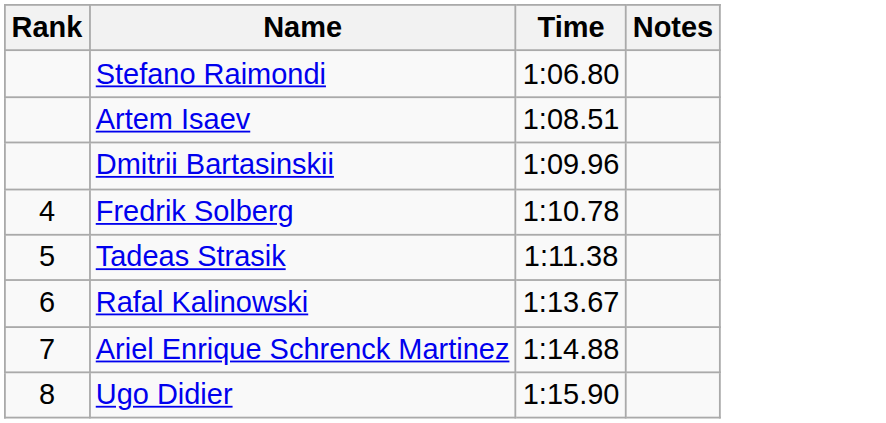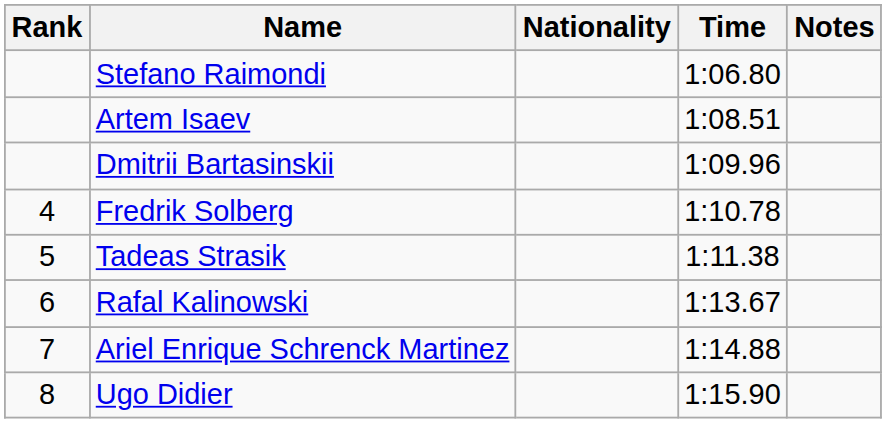 <table class="wikitable sortable" style="text-align:center">
 <tr>
 <th>Rank</th>
 <th>Name</th>
+<th>Nationality</th>
 <th>Time</th>
 <th>Notes</th>
 </tr>
 <tr>
 <td></td>
 <td align=left><a href='#'>Stefano Raimondi</a></td>
+<td align=left></td>
 <td>1:06.80</td>
 <td></td>
 </tr>
 <tr>
 <td></td>
 <td align=left><a href='#'>Artem Isaev</a></td>
+<td align=left></td>
 <td>1:08.51</td>
 <td></td>
 </tr>
 <tr>
 <td></td>
 <td align=left><a href='#'>Dmitrii Bartasinskii</a></td>
+<td align=left></td>
 <td>1:09.96</td>
 <td></td>
 </tr>
 <tr>
 <td>4</td>
 <td align=left><a href='#'>Fredrik Solberg</a></td>
+<td align=left></td>
 <td>1:10.78</td>
 <td></td>
 </tr>
 <tr>
 <td>5</td>
 <td align=left><a href='#'>Tadeas Strasik</a></td>
+<td align=left></td>
 <td>1:11.38</td>
 <td></td>
 </tr>
 <tr>
 <td>6</td>
 <td align=left><a href='#'>Rafal Kalinowski</a></td>
+<td align=left></td>
 <td>1:13.67</td>
 <td></td>
 </tr>
 <tr>
 <td>7</td>
 <td align=left><a href='#'>Ariel Enrique Schrenck Martinez</a></td>
+<td align=left></td>
 <td>1:14.88</td>
 <td></td>
 </tr>
 <tr>
 <td>8</td>
 <td align=left><a href='#'>Ugo Didier</a></td>
+<td align=left></td>
 <td>1:15.90</td>
 <td></td>
 </tr>
 </table>
